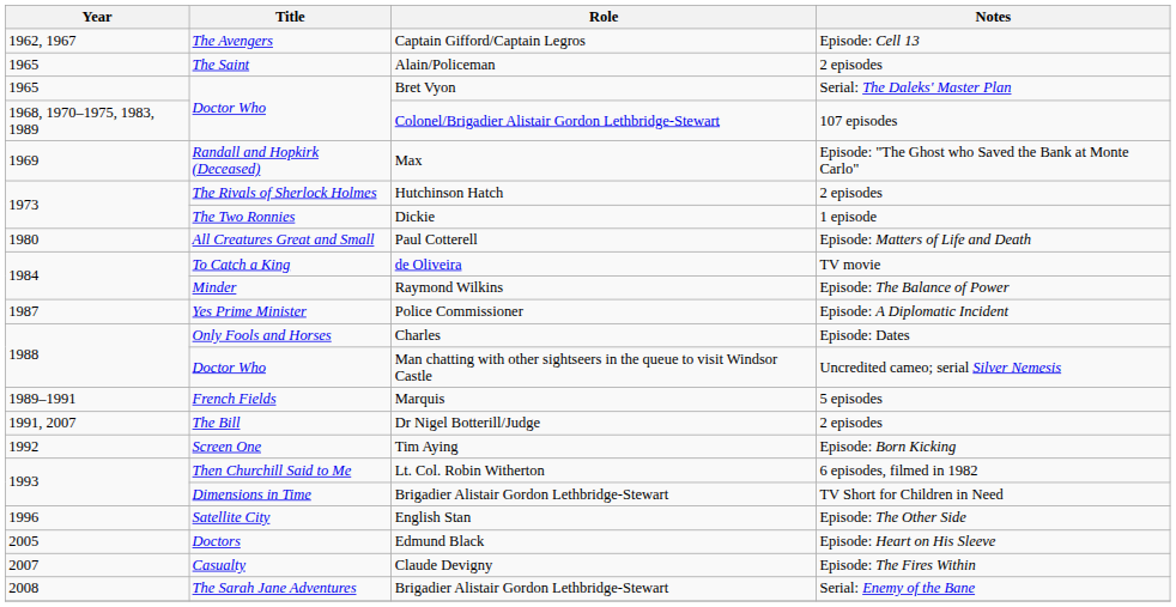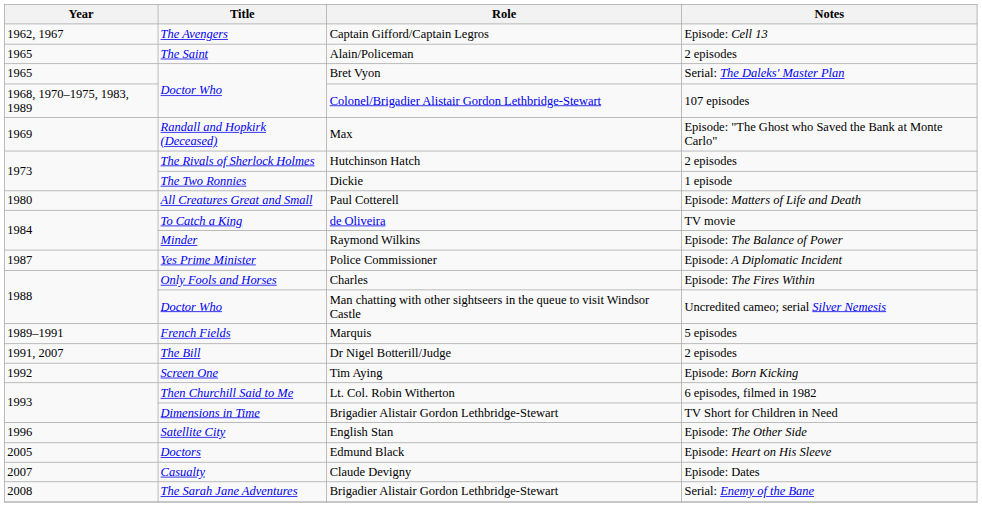 <table class="wikitable">
 <tr>
 <th>Year</th>
 <th>Title</th>
 <th>Role</th>
 <th>Notes</th>
 </tr>
 <tr>
 <td>1962, 1967</td>
 <td><em><a href='#'>The Avengers</a></em></td>
 <td>Captain Gifford/Captain Legros</td>
 <td>Episode: <em>Cell 13</em></td>
 </tr>
 <tr>
 <td>1965</td>
 <td><em><a href='#'>The Saint</a></em></td>
 <td>Alain/Policeman</td>
 <td>2 episodes</td>
 </tr>
 <tr>
 <td>1965</td>
 <td rowspan=2><em><a href='#'>Doctor Who</a></em></td>
 <td>Bret Vyon</td>
 <td>Serial: <em><a href='#'>The Daleks' Master Plan</a></em></td>
 </tr>
 <tr>
 <td>1968, 1970–1975, 1983, 1989</td>
 <td><a href='#'>Colonel/Brigadier Alistair Gordon Lethbridge-Stewart</a></td>
 <td>107 episodes</td>
 </tr>
 <tr>
 <td>1969</td>
 <td><em><a href='#'>Randall and Hopkirk (Deceased)</a></em></td>
 <td>Max</td>
 <td>Episode: "The Ghost who Saved the Bank at Monte Carlo"</td>
 </tr>
 <tr>
 <td rowspan=2>1973</td>
 <td><em><a href='#'>The Rivals of Sherlock Holmes</a></em></td>
 <td>Hutchinson Hatch</td>
 <td>2 episodes</td>
 </tr>
 <tr>
 <td><em><a href='#'>The Two Ronnies</a></em></td>
 <td>Dickie</td>
 <td>1 episode</td>
 </tr>
 <tr>
 <td>1980</td>
 <td><em><a href='#'>All Creatures Great and Small</a></em></td>
 <td>Paul Cotterell</td>
 <td>Episode: <em>Matters of Life and Death</em></td>
 </tr>
 <tr>
 <td rowspan=2>1984</td>
 <td><em><a href='#'>To Catch a King</a></em></td>
 <td><a href='#'>de Oliveira</a></td>
 <td>TV movie</td>
 </tr>
 <tr>
 <td><em><a href='#'>Minder</a></em></td>
 <td>Raymond Wilkins</td>
 <td>Episode: <em>The Balance of Power</em></td>
 </tr>
 <tr>
 <td>1987</td>
 <td><em><a href='#'>Yes Prime Minister</a></em></td>
 <td>Police Commissioner</td>
 <td>Episode: <em>A Diplomatic Incident</em></td>
 </tr>
 <tr>
 <td rowspan="2">1988</td>
 <td><em><a href='#'>Only Fools and Horses</a></em></td>
 <td>Charles</td>
-<td>Episode: Dates</td>
+<td>Episode: <em>The Fires Within</em></td>
 </tr>
 <tr>
 <td><em><a href='#'>Doctor Who</a></em></td>
 <td>Man chatting with other sightseers in the queue to visit Windsor Castle</td>
 <td>Uncredited cameo; serial <em><a href='#'>Silver Nemesis</a></em></td>
 </tr>
 <tr>
 <td>1989–1991</td>
 <td><em><a href='#'>French Fields</a></em></td>
 <td>Marquis</td>
 <td>5 episodes</td>
 </tr>
 <tr>
 <td>1991, 2007</td>
 <td><em><a href='#'>The Bill</a></em></td>
 <td>Dr Nigel Botterill/Judge</td>
 <td>2 episodes</td>
 </tr>
 <tr>
 <td>1992</td>
 <td><em><a href='#'>Screen One</a></em></td>
 <td>Tim Aying</td>
 <td>Episode: <em>Born Kicking</em></td>
 </tr>
 <tr>
 <td rowspan="2">1993</td>
 <td><em><a href='#'>Then Churchill Said to Me</a></em></td>
 <td>Lt. Col. Robin Witherton</td>
 <td>6 episodes, filmed in 1982</td>
 </tr>
 <tr>
 <td><em><a href='#'>Dimensions in Time</a></em></td>
 <td>Brigadier Alistair Gordon Lethbridge-Stewart</td>
 <td>TV Short for Children in Need</td>
 </tr>
 <tr>
 <td>1996</td>
 <td><em><a href='#'>Satellite City</a></em></td>
 <td>English Stan</td>
 <td>Episode: <em>The Other Side</em></td>
 </tr>
 <tr>
 <td>2005</td>
 <td><em><a href='#'>Doctors</a></em></td>
 <td>Edmund Black</td>
 <td>Episode: <em>Heart on His Sleeve</em></td>
 </tr>
 <tr>
 <td>2007</td>
 <td><em><a href='#'>Casualty</a></em></td>
 <td>Claude Devigny</td>
-<td>Episode: <em>The Fires Within</em></td>
+<td>Episode: Dates</td>
 </tr>
 <tr>
 <td>2008</td>
 <td><em><a href='#'>The Sarah Jane Adventures</a></em></td>
 <td>Brigadier Alistair Gordon Lethbridge-Stewart</td>
 <td>Serial: <em><a href='#'>Enemy of the Bane</a></em></td>
 </tr>
 <tr>
 </tr>
 </table>
